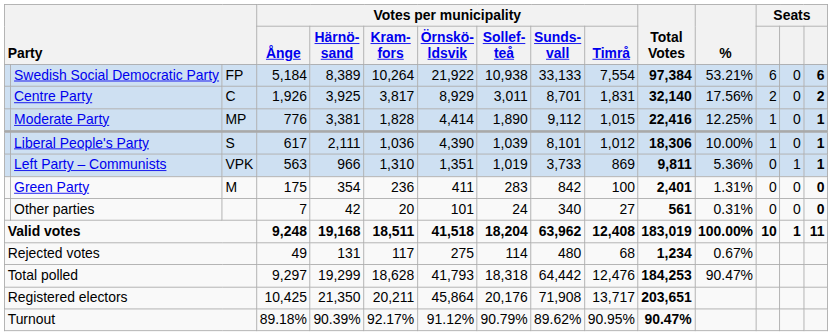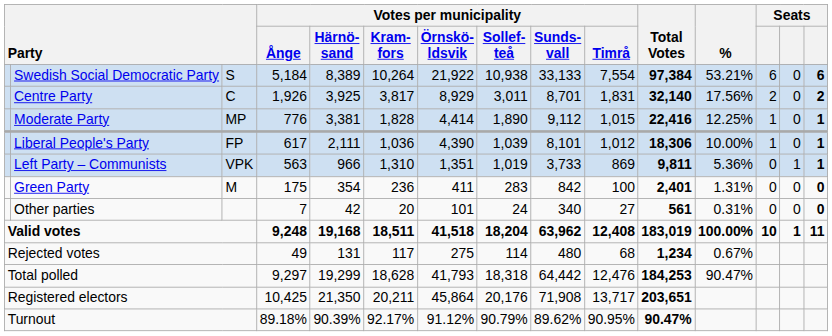 <table class="wikitable" border="1" style="text-align:right;">
 <tr>
 <th style="text-align:left;" valign=bottom rowspan=2 colspan=3>Party</th>
 <th colspan=7>Votes per municipality</th>
 <th align=center valign=bottom rowspan=2 width="50">Total Votes</th>
 <th align=center valign=bottom rowspan=2 width="50">%</th>
 <th colspan=3>Seats</th>
 </tr>
 <tr>
 <th align=center valign=bottom width="50"><a href='#'>Ånge</a></th>
 <th align=center valign=bottom width="50"><a href='#'>Härnö- sand</a></th>
 <th align=center valign=bottom width="50"><a href='#'>Kram- fors</a></th>
 <th align=center valign=bottom width="50"><a href='#'>Örnskö- ldsvik</a></th>
 <th align=center valign=bottom width="50"><a href='#'>Sollef- teå</a></th>
 <th align=center valign=bottom width="50"><a href='#'>Sunds- vall</a></th>
 <th align=center valign=bottom width="50"><a href='#'>Timrå</a></th>
 <th align=center valign=bottom width="20"><small></small></th>
 <th align=center valign=bottom width="20"><small><a href='#'></a></small></th>
 <th align=center valign=bottom width="20"><small></small></th>
 </tr>
 <tr style="background:#CEE0F2;">
 <td></td>
 <td align=left style="white-space: nowrap;"><a href='#'>Swedish Social Democratic Party</a></td>
-<td align=left>FP</td>
+<td align=left>S</td>
 <td>5,184</td>
 <td>8,389</td>
 <td>10,264</td>
 <td>21,922</td>
 <td>10,938</td>
 <td>33,133</td>
 <td>7,554</td>
 <td><strong>97,384</strong></td>
 <td>53.21%</td>
 <td>6</td>
 <td>0</td>
 <td><strong>6</strong></td>
 </tr>
 <tr style="background:#CEE0F2;">
 <td></td>
 <td align=left><a href='#'>Centre Party</a></td>
 <td align=left>C</td>
 <td>1,926</td>
 <td>3,925</td>
 <td>3,817</td>
 <td>8,929</td>
 <td>3,011</td>
 <td>8,701</td>
 <td>1,831</td>
 <td><strong>32,140</strong></td>
 <td>17.56%</td>
 <td>2</td>
 <td>0</td>
 <td><strong>2</strong></td>
 </tr>
 <tr style="background:#CEE0F2;">
 <td></td>
 <td align=left><a href='#'>Moderate Party</a></td>
 <td align=left>MP</td>
 <td>776</td>
 <td>3,381</td>
 <td>1,828</td>
 <td>4,414</td>
 <td>1,890</td>
 <td>9,112</td>
 <td>1,015</td>
 <td><strong>22,416</strong></td>
 <td>12.25%</td>
 <td>1</td>
 <td>0</td>
 <td><strong>1</strong></td>
 </tr>
 <tr style="background:#CEE0F2; border-top:3px solid darkgray;">
 <td></td>
 <td align=left><a href='#'>Liberal People's Party</a></td>
-<td align=left>S</td>
+<td align=left>FP</td>
 <td>617</td>
 <td>2,111</td>
 <td>1,036</td>
 <td>4,390</td>
 <td>1,039</td>
 <td>8,101</td>
 <td>1,012</td>
 <td><strong>18,306</strong></td>
 <td>10.00%</td>
 <td>1</td>
 <td>0</td>
 <td><strong>1</strong></td>
 </tr>
 <tr style="background:#CEE0F2;">
 <td></td>
 <td align=left><a href='#'>Left Party – Communists</a></td>
 <td align=left>VPK</td>
 <td>563</td>
 <td>966</td>
 <td>1,310</td>
 <td>1,351</td>
 <td>1,019</td>
 <td>3,733</td>
 <td>869</td>
 <td><strong>9,811</strong></td>
 <td>5.36%</td>
 <td>0</td>
 <td>1</td>
 <td><strong>1</strong></td>
 </tr>
 <tr>
 <td></td>
 <td align=left><a href='#'>Green Party</a></td>
 <td align=left>M</td>
 <td>175</td>
 <td>354</td>
 <td>236</td>
 <td>411</td>
 <td>283</td>
 <td>842</td>
 <td>100</td>
 <td><strong>2,401</strong></td>
 <td>1.31%</td>
 <td>0</td>
 <td>0</td>
 <td><strong>0</strong></td>
 </tr>
 <tr>
 <td></td>
 <td align=left>Other parties</td>
 <td></td>
 <td>7</td>
 <td>42</td>
 <td>20</td>
 <td>101</td>
 <td>24</td>
 <td>340</td>
 <td>27</td>
 <td><strong>561</strong></td>
 <td>0.31%</td>
 <td>0</td>
 <td>0</td>
 <td><strong>0</strong></td>
 </tr>
 <tr style="font-weight:bold">
 <td align=left colspan=3>Valid votes</td>
 <td>9,248</td>
 <td>19,168</td>
 <td>18,511</td>
 <td>41,518</td>
 <td>18,204</td>
 <td>63,962</td>
 <td>12,408</td>
 <td>183,019</td>
 <td>100.00%</td>
 <td>10</td>
 <td>1</td>
 <td>11</td>
 </tr>
 <tr>
 <td align=left colspan=3>Rejected votes</td>
 <td>49</td>
 <td>131</td>
 <td>117</td>
 <td>275</td>
 <td>114</td>
 <td>480</td>
 <td>68</td>
 <td><strong>1,234</strong></td>
 <td>0.67%</td>
 <td></td>
 <td></td>
 <td></td>
 </tr>
 <tr>
 <td align=left colspan=3>Total polled</td>
 <td>9,297</td>
 <td>19,299</td>
 <td>18,628</td>
 <td>41,793</td>
 <td>18,318</td>
 <td>64,442</td>
 <td>12,476</td>
 <td><strong>184,253</strong></td>
 <td>90.47%</td>
 <td></td>
 <td></td>
 <td></td>
 </tr>
 <tr>
 <td align=left colspan=3>Registered electors</td>
 <td>10,425</td>
 <td>21,350</td>
 <td>20,211</td>
 <td>45,864</td>
 <td>20,176</td>
 <td>71,908</td>
 <td>13,717</td>
 <td><strong>203,651</strong></td>
 <td></td>
 <td></td>
 <td></td>
 <td></td>
 </tr>
 <tr>
 <td align=left colspan=3>Turnout</td>
 <td>89.18%</td>
 <td>90.39%</td>
 <td>92.17%</td>
 <td>91.12%</td>
 <td>90.79%</td>
 <td>89.62%</td>
 <td>90.95%</td>
 <td><strong>90.47%</strong></td>
 <td></td>
 <td></td>
 <td></td>
 <td></td>
 </tr>
 </table>
